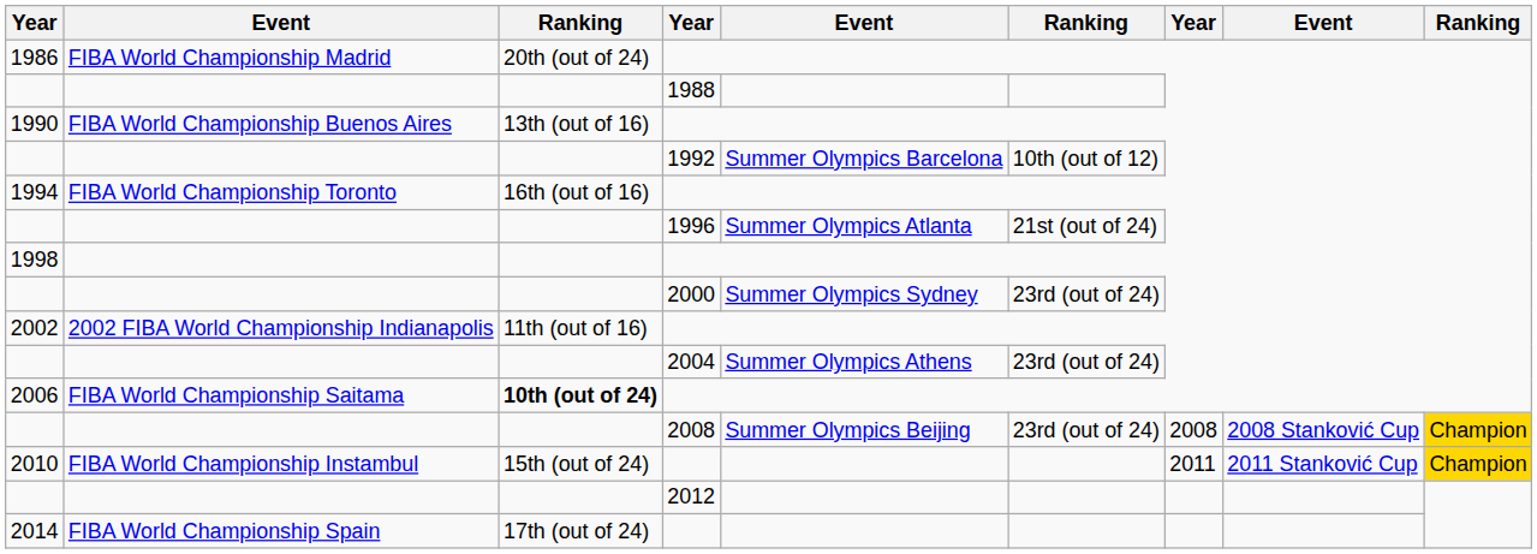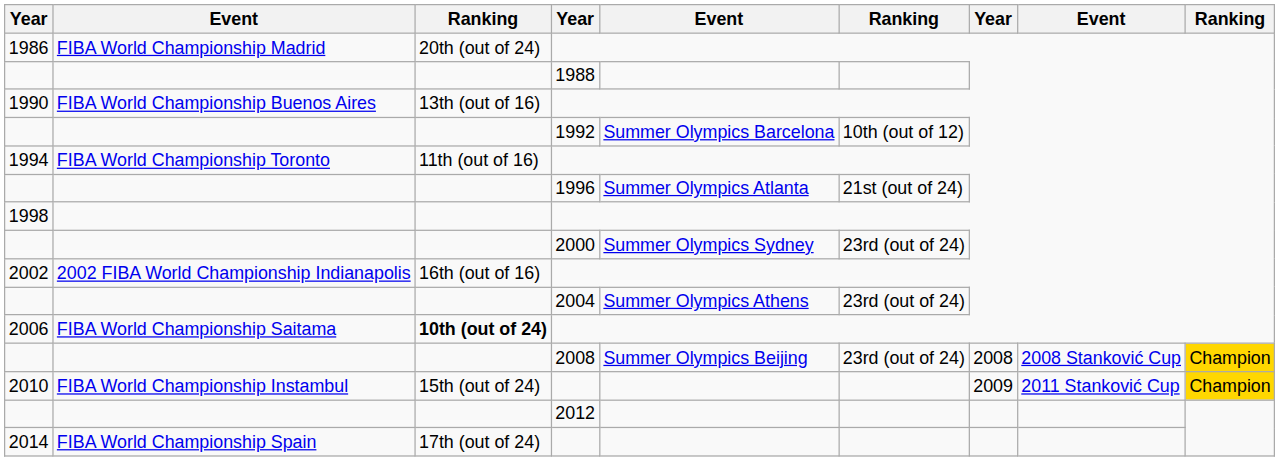 <table class="wikitable" style="font-size:90%;">
 <tr>
 <th>Year</th>
 <th>Event</th>
 <th>Ranking</th>
 <th>Year</th>
 <th>Event</th>
 <th>Ranking</th>
 <th>Year</th>
 <th>Event</th>
 <th>Ranking</th>
 </tr>
 <tr>
 <td>1986</td>
 <td><a href='#'>FIBA World Championship Madrid</a></td>
 <td>20th (out of 24)</td>
 </tr>
 <tr>
 <td></td>
 <td></td>
 <td></td>
 <td>1988</td>
 <td></td>
 <td></td>
 </tr>
 <tr>
 <td>1990</td>
 <td><a href='#'>FIBA World Championship Buenos Aires</a></td>
 <td>13th (out of 16)</td>
 </tr>
 <tr>
 <td></td>
 <td></td>
 <td></td>
 <td>1992</td>
 <td><a href='#'>Summer Olympics Barcelona</a></td>
 <td>10th (out of 12)</td>
 </tr>
 <tr>
 <td>1994</td>
 <td><a href='#'>FIBA World Championship Toronto</a></td>
-<td>16th (out of 16)</td>
+<td>11th (out of 16)</td>
 </tr>
 <tr>
 <td></td>
 <td></td>
 <td></td>
 <td>1996</td>
 <td><a href='#'>Summer Olympics Atlanta</a></td>
 <td>21st (out of 24)</td>
 </tr>
 <tr>
 <td>1998</td>
 <td></td>
 <td></td>
 </tr>
 <tr>
 <td></td>
 <td></td>
 <td></td>
 <td>2000</td>
 <td><a href='#'>Summer Olympics Sydney</a></td>
 <td>23rd (out of 24)</td>
 </tr>
 <tr>
 <td>2002</td>
 <td><a href='#'>2002 FIBA World Championship Indianapolis</a></td>
-<td>11th (out of 16)</td>
+<td>16th (out of 16)</td>
 </tr>
 <tr>
 <td></td>
 <td></td>
 <td></td>
 <td>2004</td>
 <td><a href='#'>Summer Olympics Athens</a></td>
 <td>23rd (out of 24)</td>
 </tr>
 <tr>
 <td>2006</td>
 <td><a href='#'>FIBA World Championship Saitama</a></td>
 <td><strong>10th (out of 24)</strong></td>
 </tr>
 <tr>
 <td></td>
 <td></td>
 <td></td>
 <td>2008</td>
 <td><a href='#'>Summer Olympics Beijing</a></td>
 <td>23rd (out of 24)</td>
 <td>2008</td>
 <td><a href='#'>2008 Stanković Cup</a></td>
 <td style="background:gold;">Champion</td>
 </tr>
 <tr>
 <td>2010</td>
 <td><a href='#'>FIBA World Championship Instambul</a></td>
 <td>15th (out of 24)</td>
 <td></td>
 <td></td>
 <td></td>
-<td>2011</td>
+<td>2009</td>
 <td><a href='#'>2011 Stanković Cup</a></td>
 <td style="background:gold;">Champion</td>
 </tr>
 <tr>
 <td></td>
 <td></td>
 <td></td>
 <td>2012</td>
 <td></td>
 <td></td>
 <td></td>
 <td></td>
 </tr>
 <tr>
 <td>2014</td>
 <td><a href='#'>FIBA World Championship Spain</a></td>
 <td>17th (out of 24)</td>
 <td></td>
 <td></td>
 <td></td>
 <td></td>
 <td></td>
 </tr>
 </table>
